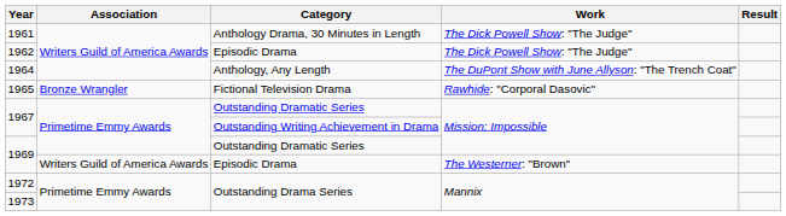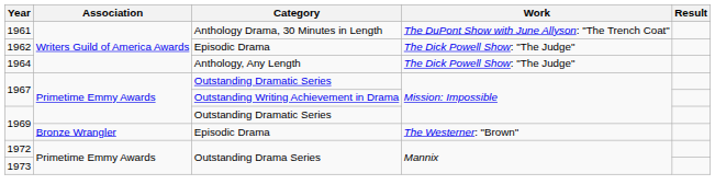 <table class="wikitable">
 <tr>
 <th>Year</th>
 <th>Association</th>
 <th>Category</th>
 <th>Work</th>
 <th>Result</th>
 </tr>
 <tr>
 <td>1961</td>
 <td rowspan="3"><a href='#'>Writers Guild of America Awards</a></td>
 <td>Anthology Drama, 30 Minutes in Length</td>
-<td><em><a href='#'>The Dick Powell Show</a></em>: "The Judge"</td>
+<td><em><a href='#'>The DuPont Show with June Allyson</a></em>: "The Trench Coat"</td>
 <td></td>
 </tr>
 <tr>
 <td>1962</td>
 <td>Episodic Drama</td>
 <td><em><a href='#'>The Dick Powell Show</a></em>: "The Judge"</td>
 <td></td>
 </tr>
 <tr>
 <td>1964</td>
 <td>Anthology, Any Length</td>
-<td><em><a href='#'>The DuPont Show with June Allyson</a></em>: "The Trench Coat"</td>
-<td></td>
-</tr>
-<tr>
-<td>1965</td>
-<td><a href='#'>Bronze Wrangler</a></td>
-<td>Fictional Television Drama</td>
-<td><em><a href='#'>Rawhide</a></em>: "Corporal Dasovic"</td>
+<td><em><a href='#'>The Dick Powell Show</a></em>: "The Judge"</td>
 <td></td>
 </tr>
 <tr>
 <td rowspan="2">1967</td>
 <td rowspan="3"><a href='#'>Primetime Emmy Awards</a></td>
 <td><a href='#'>Outstanding Dramatic Series</a></td>
 <td rowspan="3"><em><a href='#'>Mission: Impossible</a></em></td>
 <td></td>
 </tr>
 <tr>
 <td><a href='#'>Outstanding Writing Achievement in Drama</a></td>
 <td></td>
 </tr>
 <tr>
 <td rowspan="2">1969</td>
 <td>Outstanding Dramatic Series</td>
 <td></td>
 </tr>
 <tr>
-<td>Writers Guild of America Awards</td>
+<td><a href='#'>Bronze Wrangler</a></td>
 <td>Episodic Drama</td>
 <td><em><a href='#'>The Westerner</a></em>: "Brown"</td>
 <td></td>
 </tr>
 <tr>
 <td>1972</td>
 <td rowspan="2">Primetime Emmy Awards</td>
 <td rowspan="2">Outstanding Drama Series</td>
 <td rowspan="2"><em>Mannix</em></td>
 <td></td>
 </tr>
 <tr>
 <td>1973</td>
 <td></td>
 </tr>
 </table>
